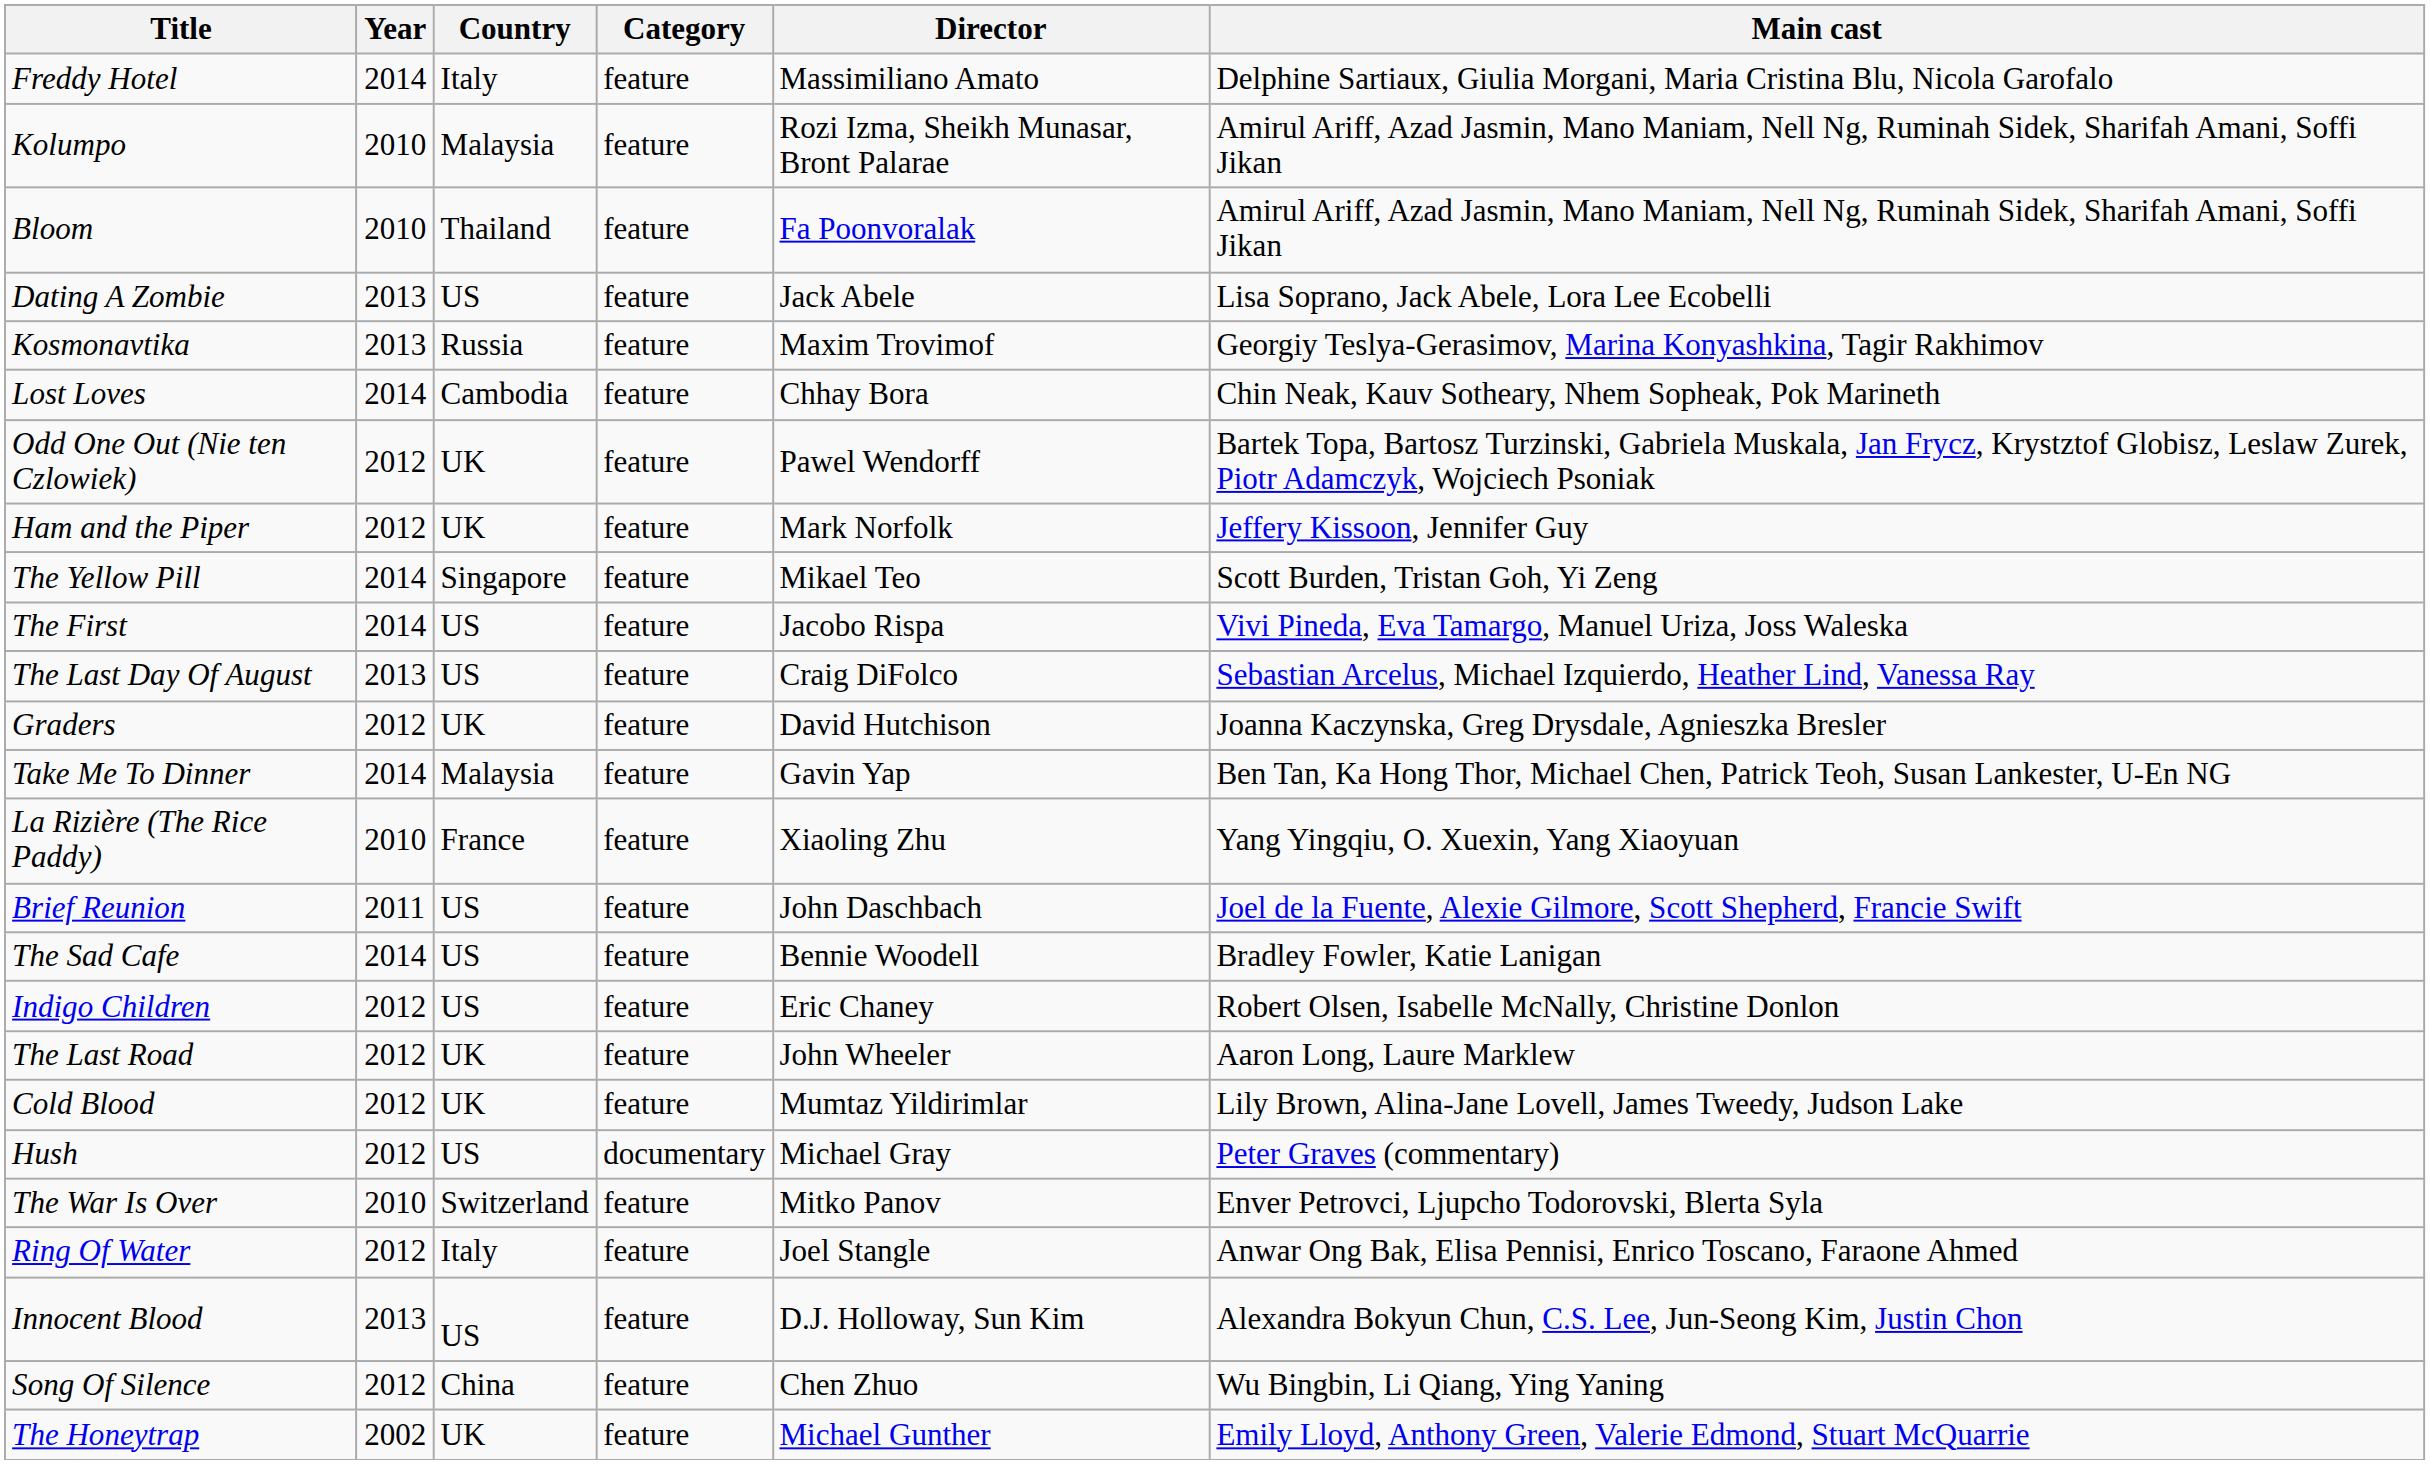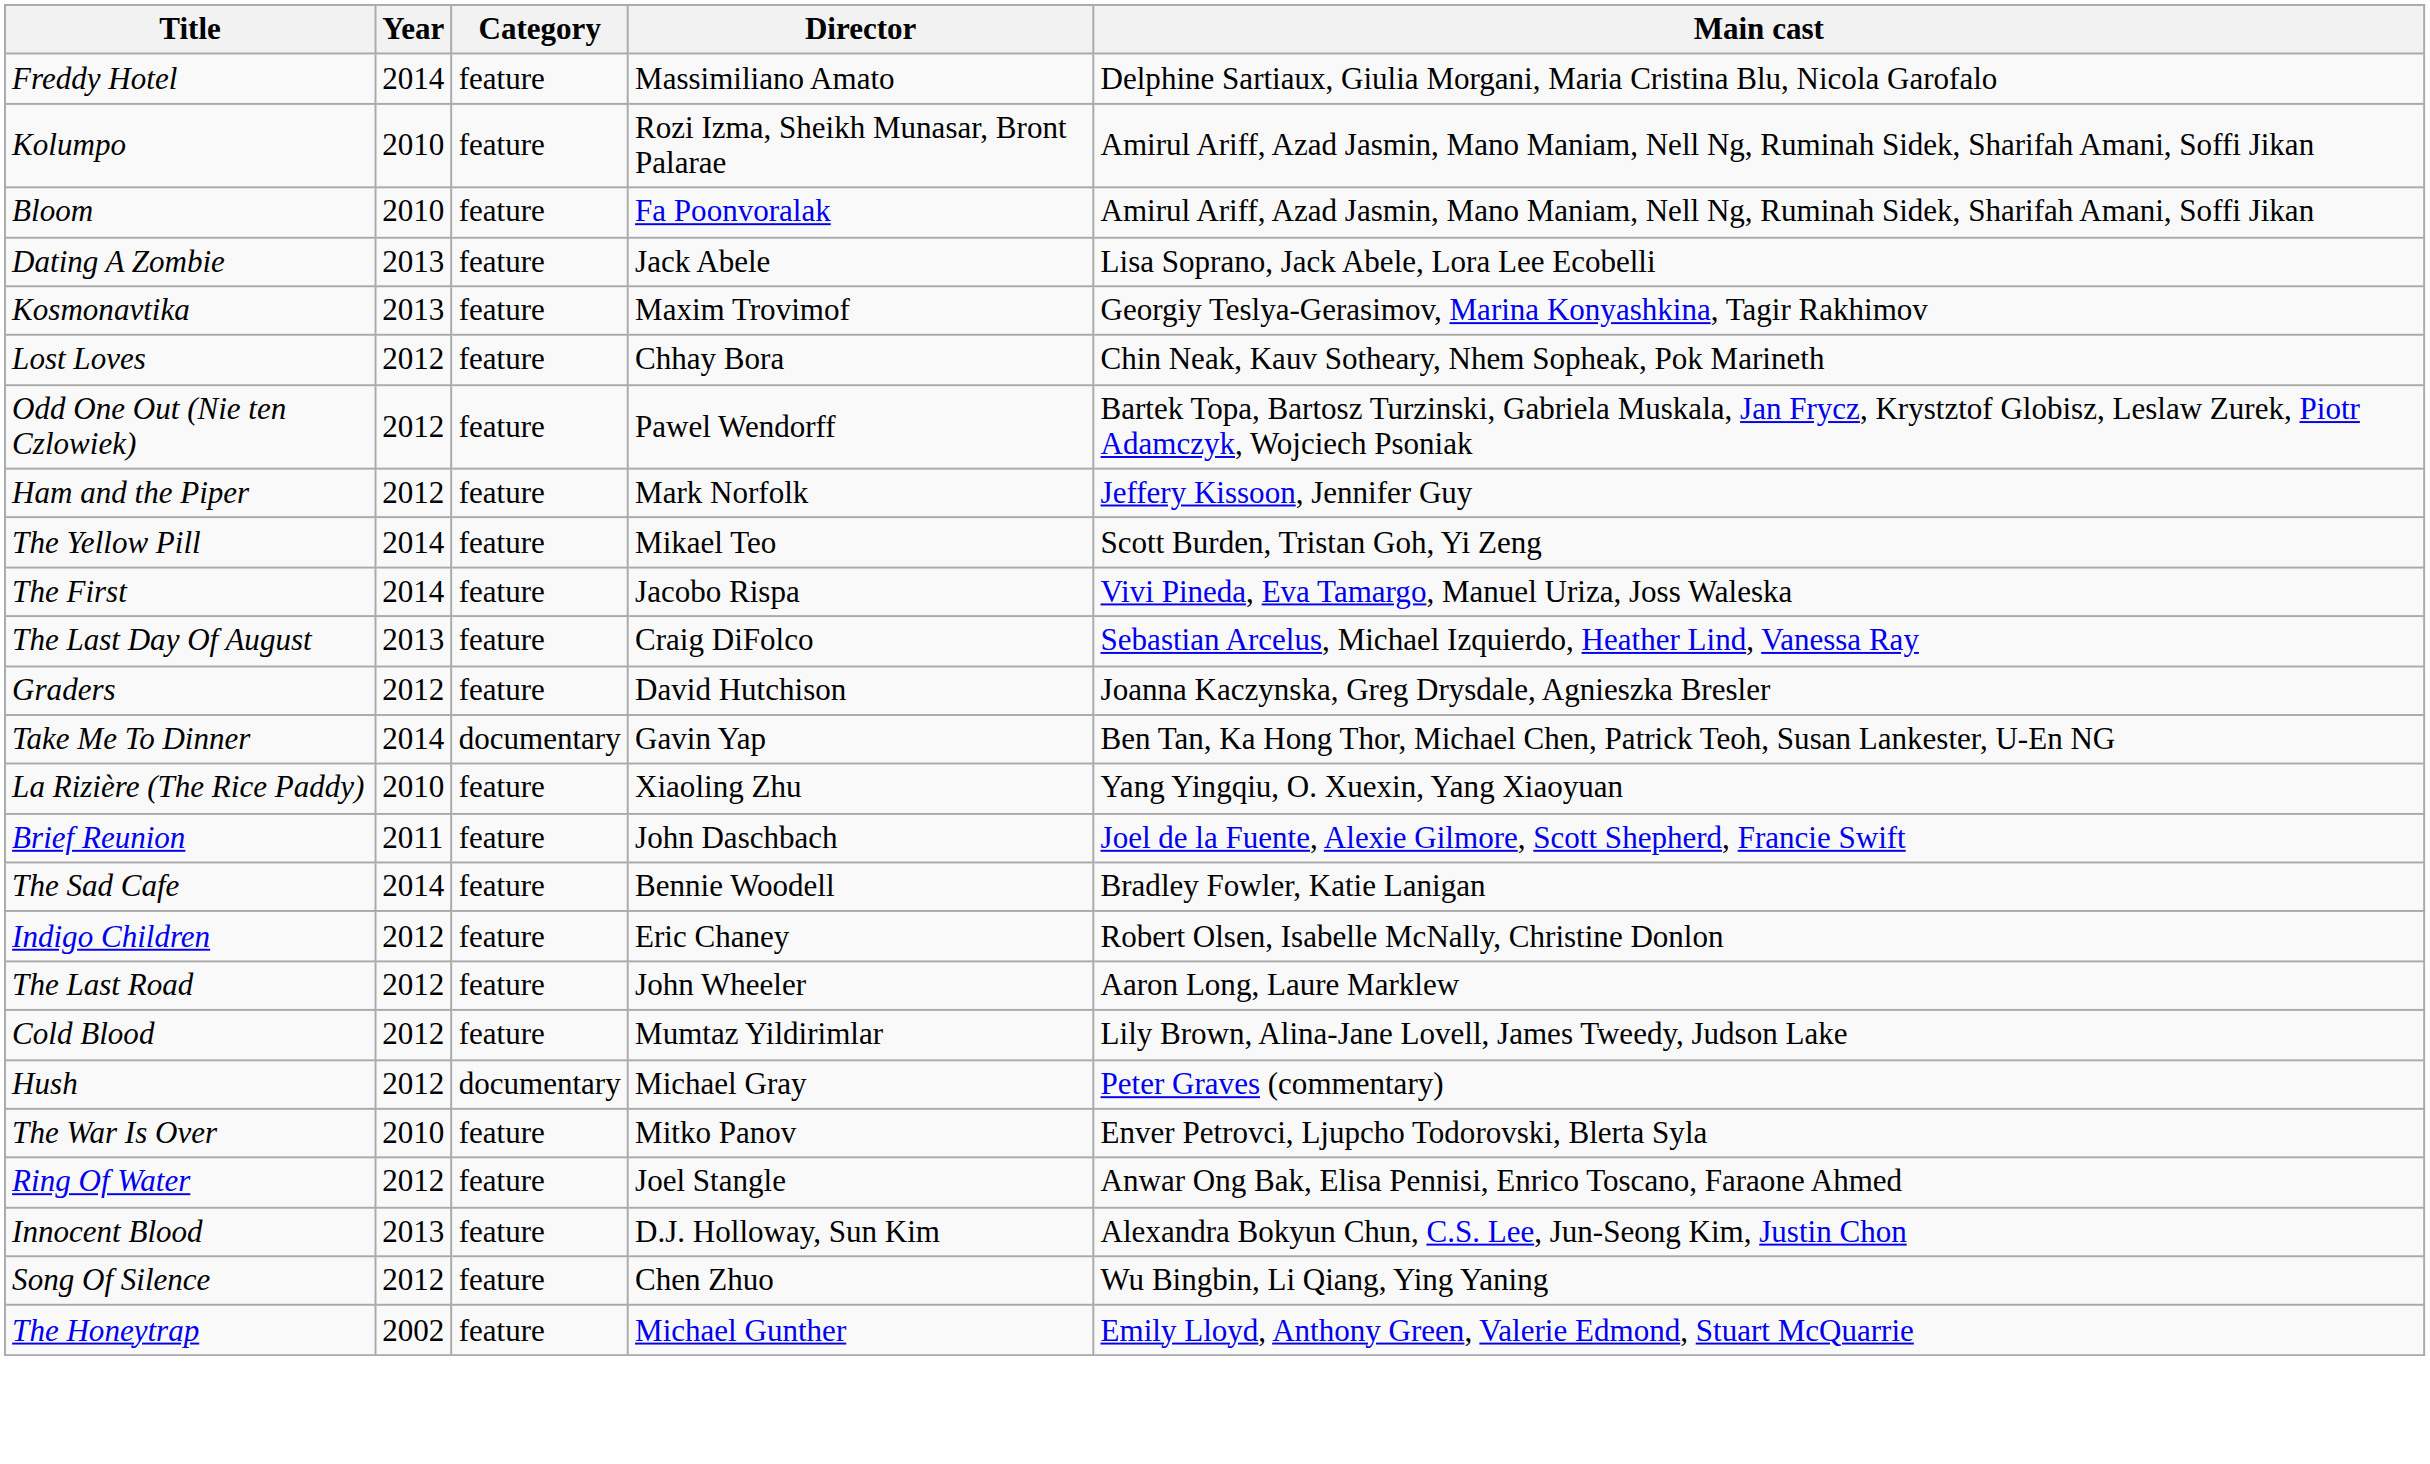 <table class="wikitable sortable">
 <tr>
 <th>Title</th>
 <th>Year</th>
-<th>Country</th>
 <th>Category</th>
 <th>Director</th>
 <th class="unsortable">Main cast</th>
 </tr>
 <tr>
 <td><em>Freddy Hotel</em></td>
 <td>2014</td>
-<td>Italy</td>
 <td>feature</td>
 <td>Massimiliano Amato</td>
 <td>Delphine Sartiaux, Giulia Morgani, Maria Cristina Blu, Nicola Garofalo</td>
 </tr>
 <tr>
 <td><em>Kolumpo</em></td>
 <td>2010</td>
-<td>Malaysia</td>
 <td>feature</td>
 <td>Rozi Izma, Sheikh Munasar, Bront Palarae</td>
 <td>Amirul Ariff, Azad Jasmin, Mano Maniam, Nell Ng, Ruminah Sidek, Sharifah Amani, Soffi Jikan</td>
 </tr>
 <tr>
 <td><em>Bloom</em></td>
 <td>2010</td>
-<td>Thailand</td>
 <td>feature</td>
 <td><a href='#'>Fa Poonvoralak</a></td>
 <td>Amirul Ariff, Azad Jasmin, Mano Maniam, Nell Ng, Ruminah Sidek, Sharifah Amani, Soffi Jikan</td>
 </tr>
 <tr>
 <td><em>Dating A Zombie</em></td>
 <td>2013</td>
-<td>US</td>
 <td>feature</td>
 <td>Jack Abele</td>
 <td>Lisa Soprano, Jack Abele, Lora Lee Ecobelli</td>
 </tr>
 <tr>
 <td><em>Kosmonavtika</em></td>
 <td>2013</td>
-<td>Russia</td>
 <td>feature</td>
 <td>Maxim Trovimof</td>
 <td>Georgiy Teslya-Gerasimov, <a href='#'>Marina Konyashkina</a>, Tagir Rakhimov</td>
 </tr>
 <tr>
 <td><em>Lost Loves</em></td>
-<td>2014</td>
-<td>Cambodia</td>
+<td>2012</td>
 <td>feature</td>
 <td>Chhay Bora</td>
 <td>Chin Neak, Kauv Sotheary, Nhem Sopheak, Pok Marineth</td>
 </tr>
 <tr>
 <td><em>Odd One Out (Nie ten Czlowiek)</em></td>
 <td>2012</td>
-<td>UK</td>
 <td>feature</td>
 <td>Pawel Wendorff</td>
 <td>Bartek Topa, Bartosz Turzinski, Gabriela Muskala, <a href='#'>Jan Frycz</a>, Krystztof Globisz, Leslaw Zurek, <a href='#'>Piotr Adamczyk</a>, Wojciech Psoniak</td>
 </tr>
 <tr>
 <td><em>Ham and the Piper</em></td>
 <td>2012</td>
-<td>UK</td>
 <td>feature</td>
 <td>Mark Norfolk</td>
 <td><a href='#'>Jeffery Kissoon</a>, Jennifer Guy</td>
 </tr>
 <tr>
 <td><em>The Yellow Pill</em></td>
 <td>2014</td>
-<td>Singapore</td>
 <td>feature</td>
 <td>Mikael Teo</td>
 <td>Scott Burden, Tristan Goh, Yi Zeng</td>
 </tr>
 <tr>
 <td><em>The First</em></td>
 <td>2014</td>
-<td>US</td>
 <td>feature</td>
 <td>Jacobo Rispa</td>
 <td><a href='#'>Vivi Pineda</a>, <a href='#'>Eva Tamargo</a>, Manuel Uriza, Joss Waleska</td>
 </tr>
 <tr>
 <td><em>The Last Day Of August</em></td>
 <td>2013</td>
-<td>US</td>
 <td>feature</td>
 <td>Craig DiFolco</td>
 <td><a href='#'>Sebastian Arcelus</a>, Michael Izquierdo, <a href='#'>Heather Lind</a>, <a href='#'>Vanessa Ray</a></td>
 </tr>
 <tr>
 <td><em>Graders</em></td>
 <td>2012</td>
-<td>UK</td>
 <td>feature</td>
 <td>David Hutchison</td>
 <td>Joanna Kaczynska, Greg Drysdale, Agnieszka Bresler</td>
 </tr>
 <tr>
 <td><em>Take Me To Dinner</em></td>
 <td>2014</td>
-<td>Malaysia</td>
-<td>feature</td>
+<td>documentary</td>
 <td>Gavin Yap</td>
 <td>Ben Tan, Ka Hong Thor, Michael Chen, Patrick Teoh, Susan Lankester, U-En NG</td>
 </tr>
 <tr>
 <td><em>La Rizière (The Rice Paddy)</em></td>
 <td>2010</td>
-<td>France</td>
 <td>feature</td>
 <td>Xiaoling Zhu</td>
 <td>Yang Yingqiu, O. Xuexin, Yang Xiaoyuan</td>
 </tr>
 <tr>
 <td><em><a href='#'>Brief Reunion</a></em></td>
 <td>2011</td>
-<td>US</td>
 <td>feature</td>
 <td>John Daschbach</td>
 <td><a href='#'>Joel de la Fuente</a>, <a href='#'>Alexie Gilmore</a>, <a href='#'>Scott Shepherd</a>, <a href='#'>Francie Swift</a></td>
 </tr>
 <tr>
 <td><em>The Sad Cafe</em></td>
 <td>2014</td>
-<td>US</td>
 <td>feature</td>
 <td>Bennie Woodell</td>
 <td>Bradley Fowler, Katie Lanigan</td>
 </tr>
 <tr>
 <td><em><a href='#'>Indigo Children</a></em></td>
 <td>2012</td>
-<td>US</td>
 <td>feature</td>
 <td>Eric Chaney</td>
 <td>Robert Olsen, Isabelle McNally, Christine Donlon</td>
 </tr>
 <tr>
 <td><em>The Last Road</em></td>
 <td>2012</td>
-<td>UK</td>
 <td>feature</td>
 <td>John Wheeler</td>
 <td>Aaron Long, Laure Marklew</td>
 </tr>
 <tr>
 <td><em>Cold Blood</em></td>
 <td>2012</td>
-<td>UK</td>
 <td>feature</td>
 <td>Mumtaz Yildirimlar</td>
 <td>Lily Brown, Alina-Jane Lovell, James Tweedy, Judson Lake</td>
 </tr>
 <tr>
 <td><em>Hush</em></td>
 <td>2012</td>
-<td>US</td>
 <td>documentary</td>
 <td>Michael Gray</td>
 <td><a href='#'>Peter Graves</a> (commentary)</td>
 </tr>
 <tr>
 <td><em>The War Is Over</em></td>
 <td>2010</td>
-<td>Switzerland</td>
 <td>feature</td>
 <td>Mitko Panov</td>
 <td>Enver Petrovci, Ljupcho Todorovski, Blerta Syla</td>
 </tr>
 <tr>
 <td><em><a href='#'>Ring Of Water</a></em></td>
 <td>2012</td>
-<td>Italy</td>
 <td>feature</td>
 <td>Joel Stangle</td>
 <td>Anwar Ong Bak, Elisa Pennisi, Enrico Toscano, Faraone Ahmed</td>
 </tr>
 <tr>
 <td><em>Innocent Blood</em></td>
 <td>2013</td>
-<td><br>US</td>
 <td>feature</td>
 <td>D.J. Holloway, Sun Kim</td>
 <td>Alexandra Bokyun Chun, <a href='#'>C.S. Lee</a>, Jun-Seong Kim, <a href='#'>Justin Chon</a></td>
 </tr>
 <tr>
 <td><em>Song Of Silence</em></td>
 <td>2012</td>
-<td>China</td>
 <td>feature</td>
 <td>Chen Zhuo</td>
 <td>Wu Bingbin, Li Qiang, Ying Yaning</td>
 </tr>
 <tr>
 <td><em><a href='#'>The Honeytrap</a></em></td>
 <td>2002</td>
-<td>UK</td>
 <td>feature</td>
 <td><a href='#'>Michael Gunther</a></td>
 <td><a href='#'>Emily Lloyd</a>, <a href='#'>Anthony Green</a>, <a href='#'>Valerie Edmond</a>, <a href='#'>Stuart McQuarrie</a></td>
 </tr>
 </table>
